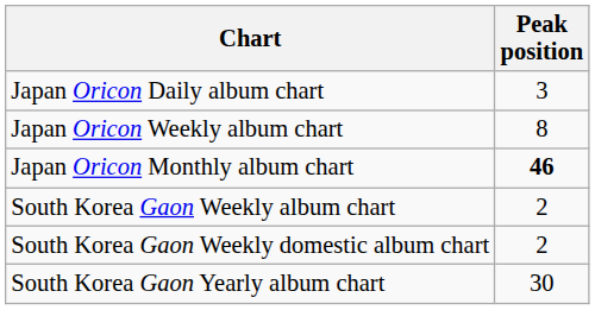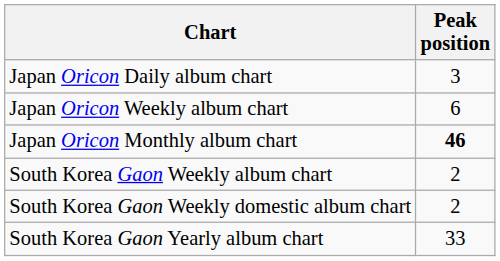 <table class="wikitable sortable">
 <tr>
 <th>Chart</th>
 <th>Peak<br>position</th>
 </tr>
 <tr>
 <td>Japan <em><a href='#'>Oricon</a></em> Daily album chart</td>
 <td align="center">3</td>
 </tr>
 <tr>
 <td>Japan <em><a href='#'>Oricon</a></em> Weekly album chart</td>
-<td align="center">8</td>
+<td align="center">6</td>
 </tr>
 <tr>
 <td>Japan <em><a href='#'>Oricon</a></em> Monthly album chart</td>
 <td align="center"><strong>46</strong></td>
 </tr>
 <tr>
 <td>South Korea <em><a href='#'>Gaon</a></em> Weekly album chart</td>
 <td align="center">2</td>
 </tr>
 <tr>
 <td>South Korea <em>Gaon</em> Weekly domestic album chart</td>
 <td align="center">2</td>
 </tr>
 <tr>
 <td>South Korea <em>Gaon</em> Yearly album chart</td>
-<td align="center">30</td>
+<td align="center">33</td>
 </tr>
 </table>
